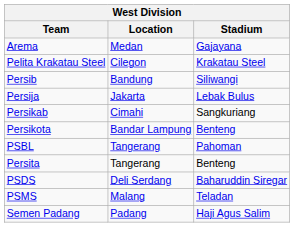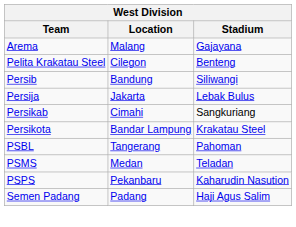 <table class="wikitable" style="text-align: left;">
 <tr>
 <th colspan="3">West Division</th>
 </tr>
 <tr>
 <th>Team</th>
 <th>Location</th>
 <th>Stadium</th>
 </tr>
 <tr>
 <td><a href='#'>Arema</a></td>
-<td><a href='#'>Medan</a></td>
+<td><a href='#'>Malang</a></td>
 <td><a href='#'>Gajayana</a></td>
 </tr>
 <tr>
 <td><a href='#'>Pelita Krakatau Steel</a></td>
 <td><a href='#'>Cilegon</a></td>
-<td><a href='#'>Krakatau Steel</a></td>
+<td><a href='#'>Benteng</a></td>
 </tr>
 <tr>
 <td><a href='#'>Persib</a></td>
 <td><a href='#'>Bandung</a></td>
 <td><a href='#'>Siliwangi</a></td>
 </tr>
 <tr>
 <td><a href='#'>Persija</a></td>
 <td><a href='#'>Jakarta</a></td>
 <td><a href='#'>Lebak Bulus</a></td>
 </tr>
 <tr>
 <td><a href='#'>Persikab</a></td>
 <td><a href='#'>Cimahi</a></td>
 <td>Sangkuriang</td>
 </tr>
 <tr>
 <td><a href='#'>Persikota</a></td>
 <td><a href='#'>Bandar Lampung</a></td>
-<td><a href='#'>Benteng</a></td>
+<td><a href='#'>Krakatau Steel</a></td>
 </tr>
 <tr>
 <td><a href='#'>PSBL</a></td>
 <td><a href='#'>Tangerang</a></td>
 <td><a href='#'>Pahoman</a></td>
 </tr>
 <tr>
-<td><a href='#'>Persita</a></td>
-<td>Tangerang</td>
-<td>Benteng</td>
+<td><a href='#'>PSMS</a></td>
+<td><a href='#'>Medan</a></td>
+<td><a href='#'>Teladan</a></td>
 </tr>
 <tr>
-<td><a href='#'>PSDS</a></td>
-<td><a href='#'>Deli Serdang</a></td>
-<td><a href='#'>Baharuddin Siregar</a></td>
-</tr>
-<tr>
-<td><a href='#'>PSMS</a></td>
-<td><a href='#'>Malang</a></td>
-<td><a href='#'>Teladan</a></td>
+<td><a href='#'>PSPS</a></td>
+<td><a href='#'>Pekanbaru</a></td>
+<td><a href='#'>Kaharudin Nasution</a></td>
 </tr>
 <tr>
 <td><a href='#'>Semen Padang</a></td>
 <td><a href='#'>Padang</a></td>
 <td><a href='#'>Haji Agus Salim</a></td>
 </tr>
 </table>
